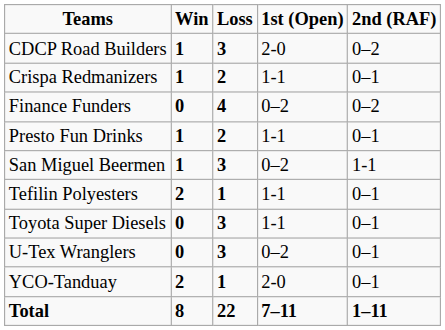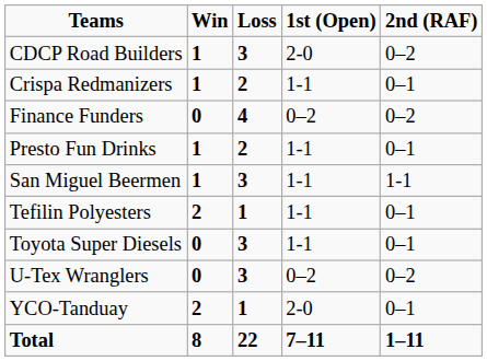 <table class=wikitable sortable>
 <tr align=center>
 <td><strong>Teams</strong></td>
 <td><strong>Win</strong></td>
 <td><strong>Loss</strong></td>
 <td><strong>1st (Open)</strong></td>
 <td><strong>2nd (RAF)</strong></td>
 </tr>
 <tr>
 <td>CDCP Road Builders</td>
 <td><strong>1</strong></td>
 <td><strong>3</strong></td>
 <td>2-0</td>
 <td>0–2</td>
 </tr>
 <tr>
 <td>Crispa Redmanizers</td>
 <td><strong>1</strong></td>
 <td><strong>2</strong></td>
 <td>1-1</td>
 <td>0–1</td>
 </tr>
 <tr>
 <td>Finance Funders</td>
 <td><strong>0</strong></td>
 <td><strong>4</strong></td>
 <td>0–2</td>
 <td>0–2</td>
 </tr>
 <tr>
 <td>Presto Fun Drinks</td>
 <td><strong>1</strong></td>
 <td><strong>2</strong></td>
 <td>1-1</td>
 <td>0–1</td>
 </tr>
 <tr>
 <td>San Miguel Beermen</td>
 <td><strong>1</strong></td>
 <td><strong>3</strong></td>
-<td>0–2</td>
+<td>1-1</td>
 <td>1-1</td>
 </tr>
 <tr>
 <td>Tefilin Polyesters</td>
 <td><strong>2</strong></td>
 <td><strong>1</strong></td>
 <td>1-1</td>
 <td>0–1</td>
 </tr>
 <tr>
 <td>Toyota Super Diesels</td>
 <td><strong>0</strong></td>
 <td><strong>3</strong></td>
 <td>1-1</td>
 <td>0–1</td>
 </tr>
 <tr>
 <td>U-Tex Wranglers</td>
 <td><strong>0</strong></td>
 <td><strong>3</strong></td>
 <td>0–2</td>
-<td>0–1</td>
+<td>0–2</td>
 </tr>
 <tr>
 <td>YCO-Tanduay</td>
 <td><strong>2</strong></td>
 <td><strong>1</strong></td>
 <td>2-0</td>
 <td>0–1</td>
 </tr>
 <tr>
 <td><strong>Total</strong></td>
 <td><strong>8</strong></td>
 <td><strong>22</strong></td>
 <td><strong>7–11</strong></td>
 <td><strong>1–11</strong></td>
 </tr>
 </table>
